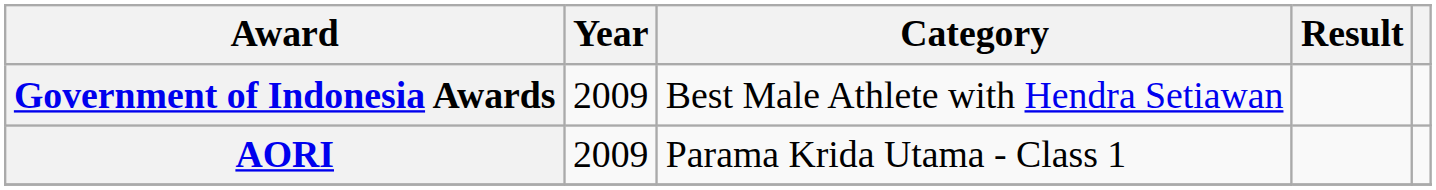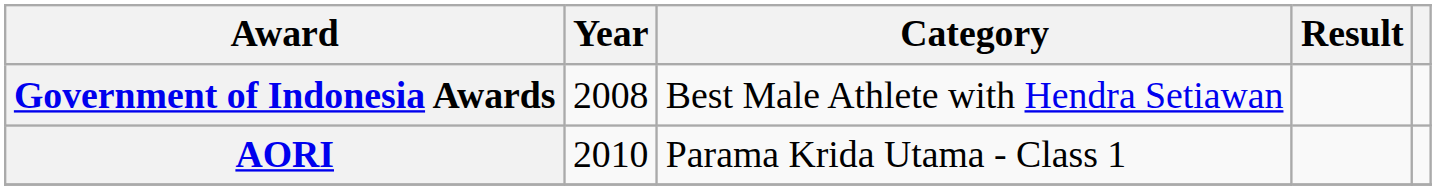 <table class="wikitable plainrowheaders sortable">
 <tr>
 <th scope="col">Award</th>
 <th scope="col">Year</th>
 <th scope="col">Category</th>
 <th scope="col">Result</th>
 <th scope="col" class="unsortable"></th>
 </tr>
 <tr>
 <th scope="row"><a href='#'>Government of Indonesia</a> Awards</th>
-<td>2009</td>
+<td>2008</td>
 <td>Best Male Athlete with <a href='#'>Hendra Setiawan</a></td>
 <td></td>
 <td></td>
 </tr>
 <tr>
 <th scope="row"><a href='#'>AORI</a></th>
-<td>2009</td>
+<td>2010</td>
 <td>Parama Krida Utama - Class 1</td>
 <td></td>
 <td></td>
 </tr>
 <tr>
 </tr>
 </table>
